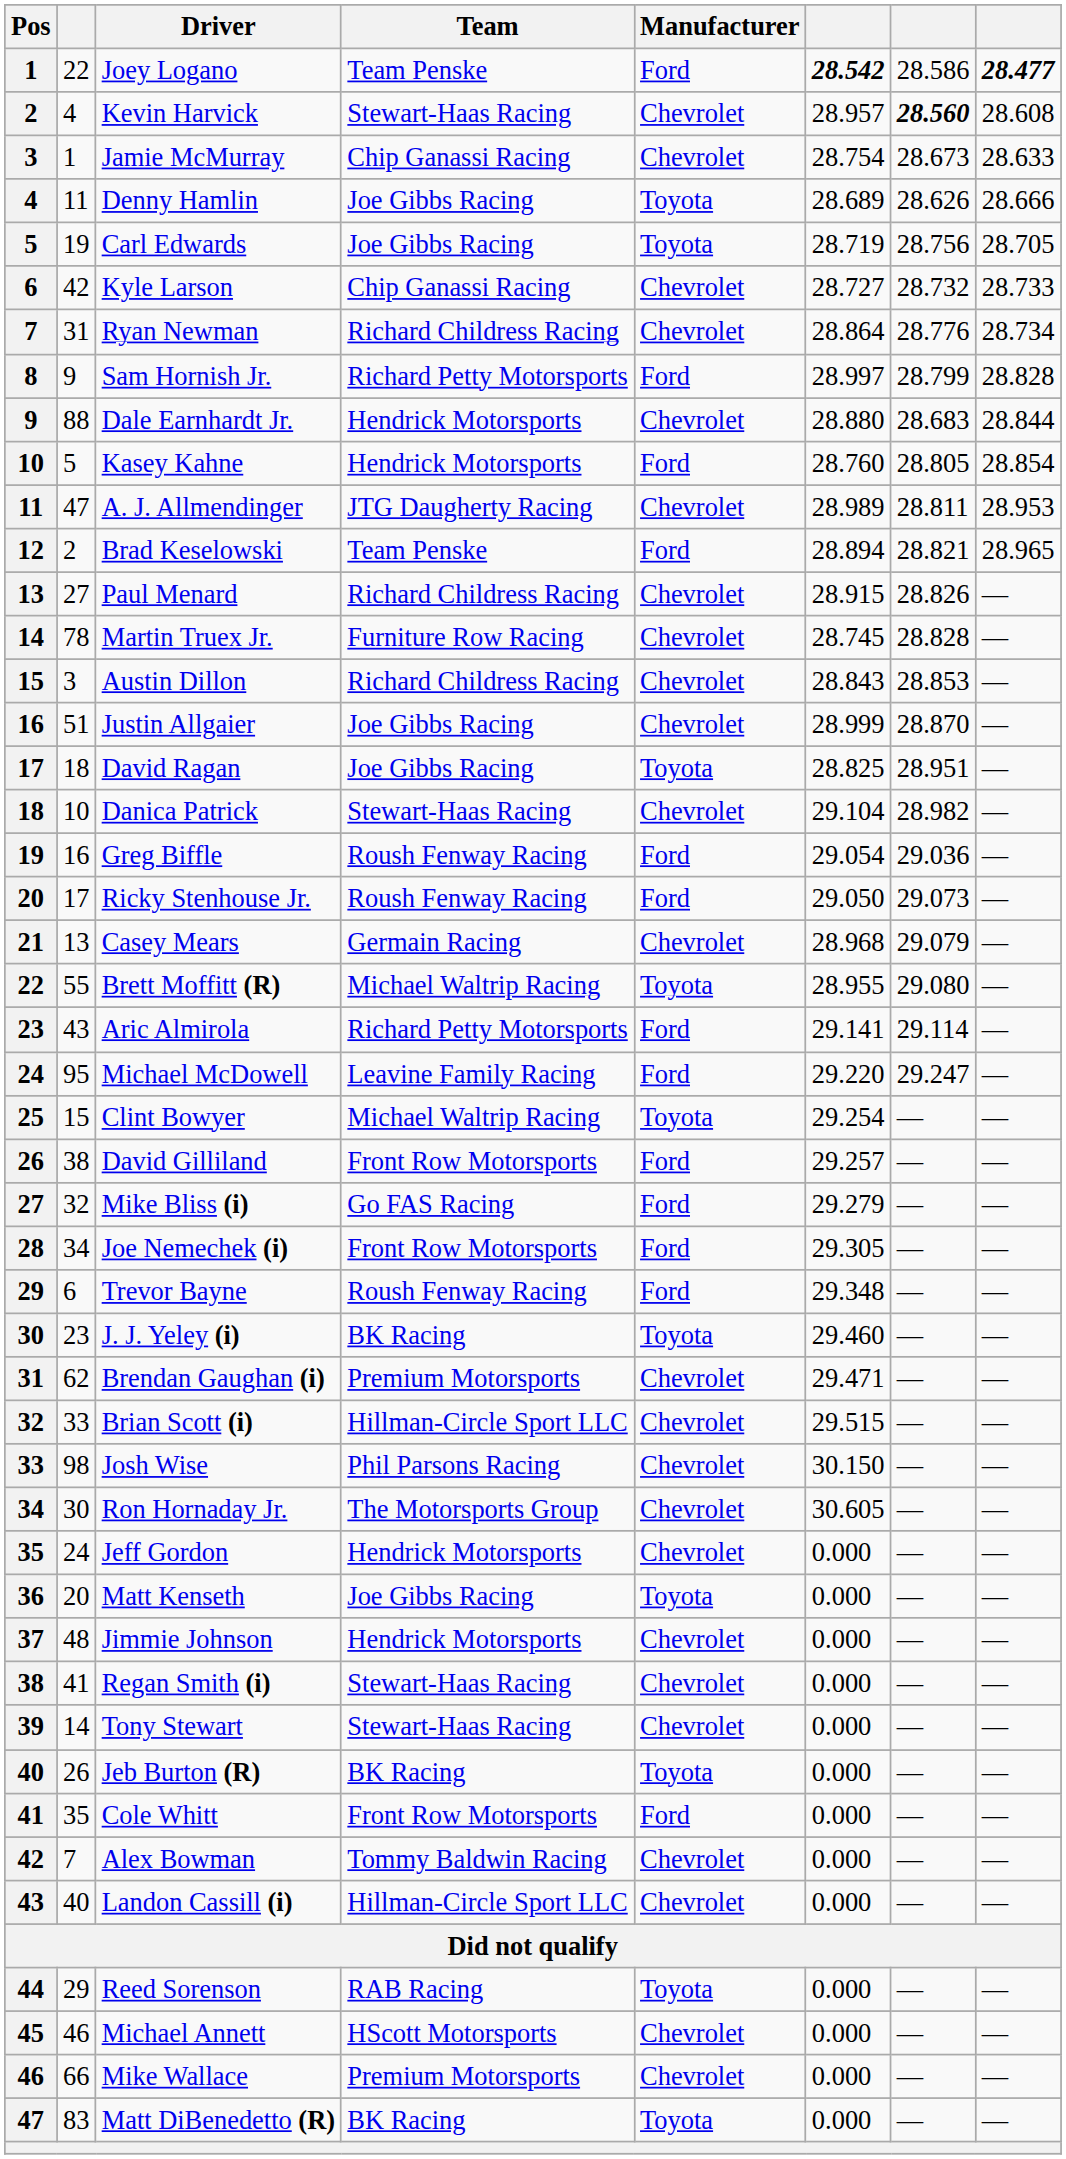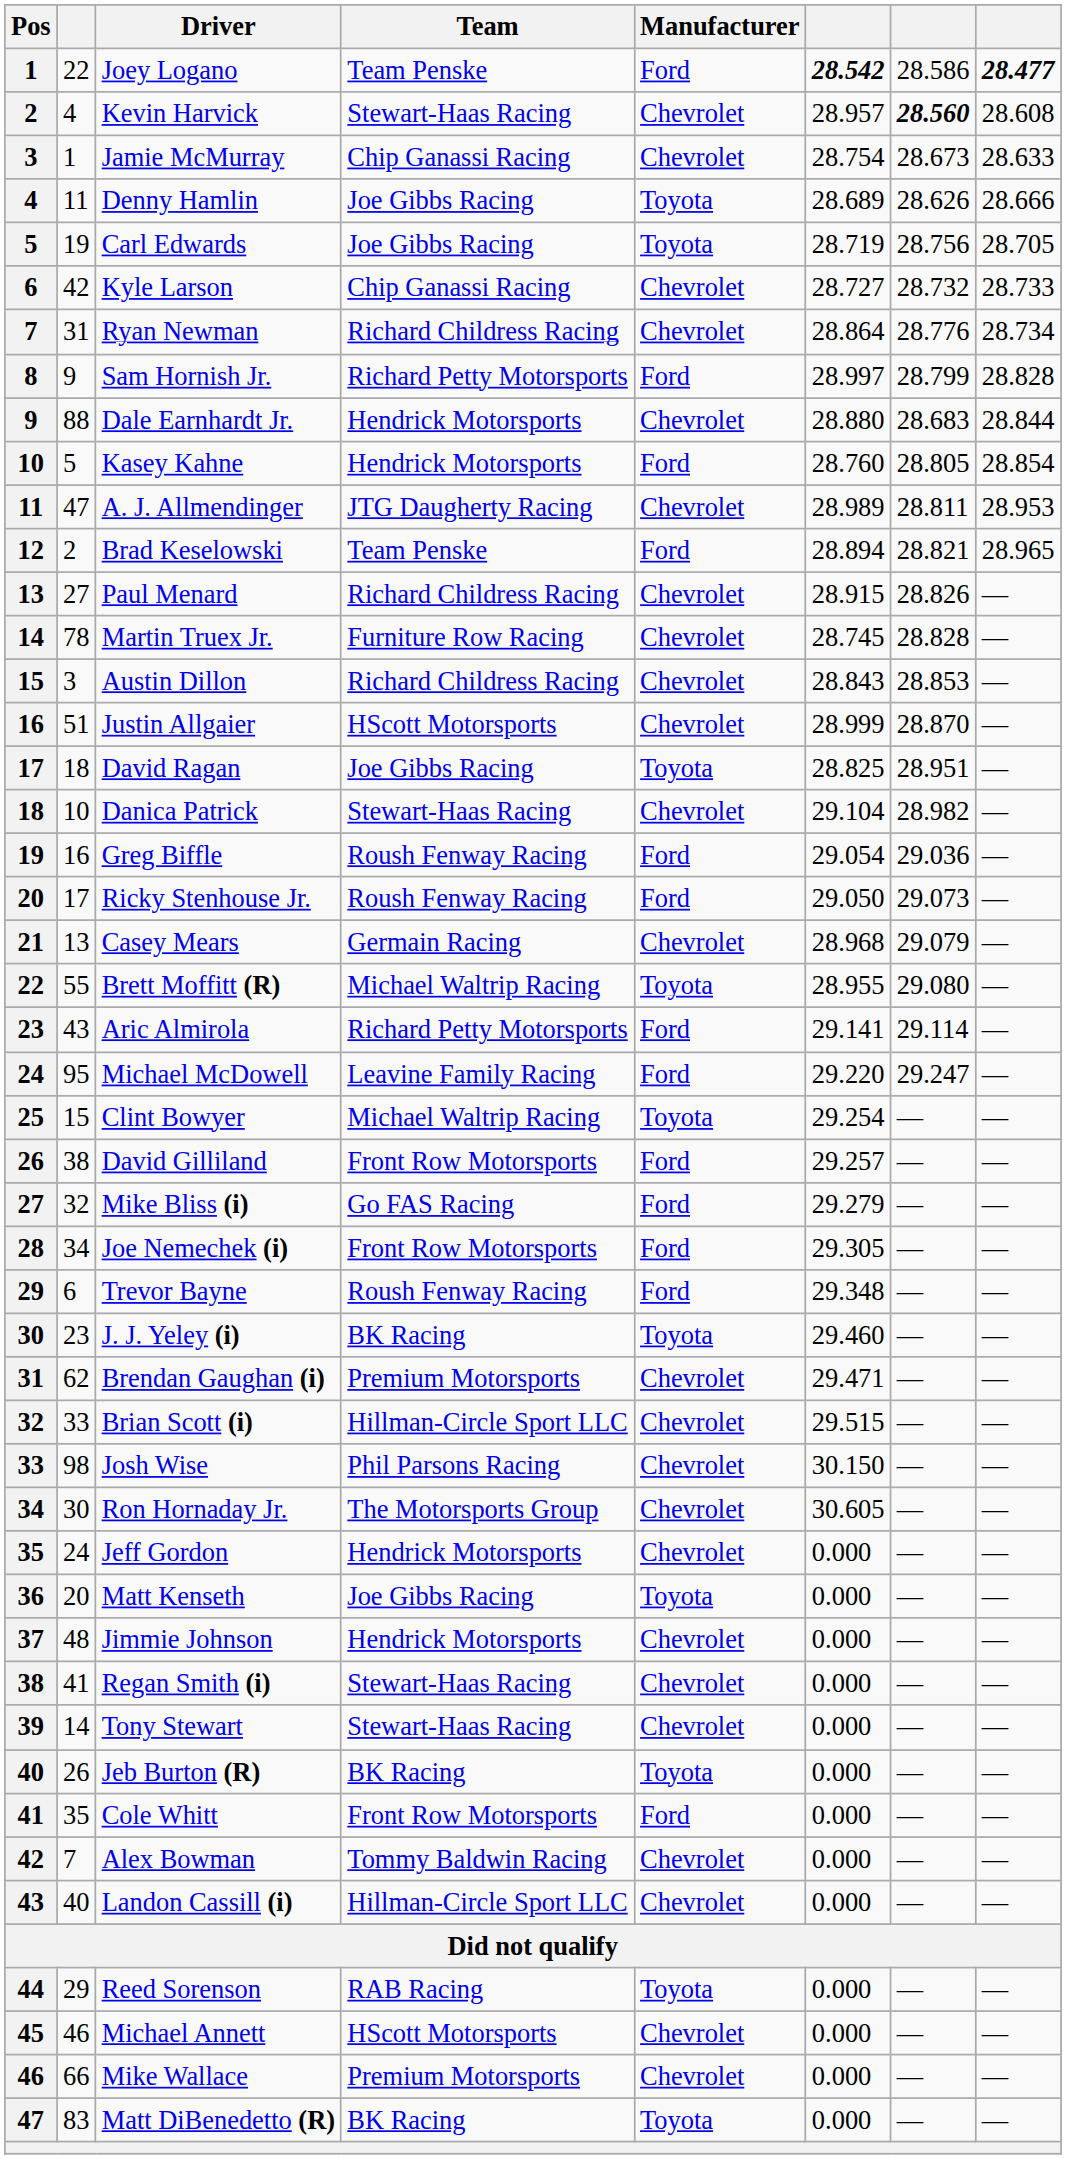 <table class="wikitable" style="font-size:95%">
 <tr>
 <th>Pos</th>
 <th></th>
 <th>Driver</th>
 <th>Team</th>
 <th>Manufacturer</th>
 <th></th>
 <th></th>
 <th></th>
 </tr>
 <tr>
 <th>1</th>
 <td>22</td>
 <td><a href='#'>Joey Logano</a></td>
 <td><a href='#'>Team Penske</a></td>
 <td><a href='#'>Ford</a></td>
 <td><strong><em>28.542</em></strong></td>
 <td>28.586</td>
 <td><strong><em>28.477</em></strong></td>
 </tr>
 <tr>
 <th>2</th>
 <td>4</td>
 <td><a href='#'>Kevin Harvick</a></td>
 <td><a href='#'>Stewart-Haas Racing</a></td>
 <td><a href='#'>Chevrolet</a></td>
 <td>28.957</td>
 <td><strong><em>28.560</em></strong></td>
 <td>28.608</td>
 </tr>
 <tr>
 <th>3</th>
 <td>1</td>
 <td><a href='#'>Jamie McMurray</a></td>
 <td><a href='#'>Chip Ganassi Racing</a></td>
 <td><a href='#'>Chevrolet</a></td>
 <td>28.754</td>
 <td>28.673</td>
 <td>28.633</td>
 </tr>
 <tr>
 <th>4</th>
 <td>11</td>
 <td><a href='#'>Denny Hamlin</a></td>
 <td><a href='#'>Joe Gibbs Racing</a></td>
 <td><a href='#'>Toyota</a></td>
 <td>28.689</td>
 <td>28.626</td>
 <td>28.666</td>
 </tr>
 <tr>
 <th>5</th>
 <td>19</td>
 <td><a href='#'>Carl Edwards</a></td>
 <td><a href='#'>Joe Gibbs Racing</a></td>
 <td><a href='#'>Toyota</a></td>
 <td>28.719</td>
 <td>28.756</td>
 <td>28.705</td>
 </tr>
 <tr>
 <th>6</th>
 <td>42</td>
 <td><a href='#'>Kyle Larson</a></td>
 <td><a href='#'>Chip Ganassi Racing</a></td>
 <td><a href='#'>Chevrolet</a></td>
 <td>28.727</td>
 <td>28.732</td>
 <td>28.733</td>
 </tr>
 <tr>
 <th>7</th>
 <td>31</td>
 <td><a href='#'>Ryan Newman</a></td>
 <td><a href='#'>Richard Childress Racing</a></td>
 <td><a href='#'>Chevrolet</a></td>
 <td>28.864</td>
 <td>28.776</td>
 <td>28.734</td>
 </tr>
 <tr>
 <th>8</th>
 <td>9</td>
 <td><a href='#'>Sam Hornish Jr.</a></td>
 <td><a href='#'>Richard Petty Motorsports</a></td>
 <td><a href='#'>Ford</a></td>
 <td>28.997</td>
 <td>28.799</td>
 <td>28.828</td>
 </tr>
 <tr>
 <th>9</th>
 <td>88</td>
 <td><a href='#'>Dale Earnhardt Jr.</a></td>
 <td><a href='#'>Hendrick Motorsports</a></td>
 <td><a href='#'>Chevrolet</a></td>
 <td>28.880</td>
 <td>28.683</td>
 <td>28.844</td>
 </tr>
 <tr>
 <th>10</th>
 <td>5</td>
 <td><a href='#'>Kasey Kahne</a></td>
 <td><a href='#'>Hendrick Motorsports</a></td>
 <td><a href='#'>Ford</a></td>
 <td>28.760</td>
 <td>28.805</td>
 <td>28.854</td>
 </tr>
 <tr>
 <th>11</th>
 <td>47</td>
 <td><a href='#'>A. J. Allmendinger</a></td>
 <td><a href='#'>JTG Daugherty Racing</a></td>
 <td><a href='#'>Chevrolet</a></td>
 <td>28.989</td>
 <td>28.811</td>
 <td>28.953</td>
 </tr>
 <tr>
 <th>12</th>
 <td>2</td>
 <td><a href='#'>Brad Keselowski</a></td>
 <td><a href='#'>Team Penske</a></td>
 <td><a href='#'>Ford</a></td>
 <td>28.894</td>
 <td>28.821</td>
 <td>28.965</td>
 </tr>
 <tr>
 <th>13</th>
 <td>27</td>
 <td><a href='#'>Paul Menard</a></td>
 <td><a href='#'>Richard Childress Racing</a></td>
 <td><a href='#'>Chevrolet</a></td>
 <td>28.915</td>
 <td>28.826</td>
 <td>—</td>
 </tr>
 <tr>
 <th>14</th>
 <td>78</td>
 <td><a href='#'>Martin Truex Jr.</a></td>
 <td><a href='#'>Furniture Row Racing</a></td>
 <td><a href='#'>Chevrolet</a></td>
 <td>28.745</td>
 <td>28.828</td>
 <td>—</td>
 </tr>
 <tr>
 <th>15</th>
 <td>3</td>
 <td><a href='#'>Austin Dillon</a></td>
 <td><a href='#'>Richard Childress Racing</a></td>
 <td><a href='#'>Chevrolet</a></td>
 <td>28.843</td>
 <td>28.853</td>
 <td>—</td>
 </tr>
 <tr>
 <th>16</th>
 <td>51</td>
 <td><a href='#'>Justin Allgaier</a></td>
-<td><a href='#'>Joe Gibbs Racing</a></td>
+<td><a href='#'>HScott Motorsports</a></td>
 <td><a href='#'>Chevrolet</a></td>
 <td>28.999</td>
 <td>28.870</td>
 <td>—</td>
 </tr>
 <tr>
 <th>17</th>
 <td>18</td>
 <td><a href='#'>David Ragan</a></td>
 <td><a href='#'>Joe Gibbs Racing</a></td>
 <td><a href='#'>Toyota</a></td>
 <td>28.825</td>
 <td>28.951</td>
 <td>—</td>
 </tr>
 <tr>
 <th>18</th>
 <td>10</td>
 <td><a href='#'>Danica Patrick</a></td>
 <td><a href='#'>Stewart-Haas Racing</a></td>
 <td><a href='#'>Chevrolet</a></td>
 <td>29.104</td>
 <td>28.982</td>
 <td>—</td>
 </tr>
 <tr>
 <th>19</th>
 <td>16</td>
 <td><a href='#'>Greg Biffle</a></td>
 <td><a href='#'>Roush Fenway Racing</a></td>
 <td><a href='#'>Ford</a></td>
 <td>29.054</td>
 <td>29.036</td>
 <td>—</td>
 </tr>
 <tr>
 <th>20</th>
 <td>17</td>
 <td><a href='#'>Ricky Stenhouse Jr.</a></td>
 <td><a href='#'>Roush Fenway Racing</a></td>
 <td><a href='#'>Ford</a></td>
 <td>29.050</td>
 <td>29.073</td>
 <td>—</td>
 </tr>
 <tr>
 <th>21</th>
 <td>13</td>
 <td><a href='#'>Casey Mears</a></td>
 <td><a href='#'>Germain Racing</a></td>
 <td><a href='#'>Chevrolet</a></td>
 <td>28.968</td>
 <td>29.079</td>
 <td>—</td>
 </tr>
 <tr>
 <th>22</th>
 <td>55</td>
 <td><a href='#'>Brett Moffitt</a> <strong>(R)</strong></td>
 <td><a href='#'>Michael Waltrip Racing</a></td>
 <td><a href='#'>Toyota</a></td>
 <td>28.955</td>
 <td>29.080</td>
 <td>—</td>
 </tr>
 <tr>
 <th>23</th>
 <td>43</td>
 <td><a href='#'>Aric Almirola</a></td>
 <td><a href='#'>Richard Petty Motorsports</a></td>
 <td><a href='#'>Ford</a></td>
 <td>29.141</td>
 <td>29.114</td>
 <td>—</td>
 </tr>
 <tr>
 <th>24</th>
 <td>95</td>
 <td><a href='#'>Michael McDowell</a></td>
 <td><a href='#'>Leavine Family Racing</a></td>
 <td><a href='#'>Ford</a></td>
 <td>29.220</td>
 <td>29.247</td>
 <td>—</td>
 </tr>
 <tr>
 <th>25</th>
 <td>15</td>
 <td><a href='#'>Clint Bowyer</a></td>
 <td><a href='#'>Michael Waltrip Racing</a></td>
 <td><a href='#'>Toyota</a></td>
 <td>29.254</td>
 <td>—</td>
 <td>—</td>
 </tr>
 <tr>
 <th>26</th>
 <td>38</td>
 <td><a href='#'>David Gilliland</a></td>
 <td><a href='#'>Front Row Motorsports</a></td>
 <td><a href='#'>Ford</a></td>
 <td>29.257</td>
 <td>—</td>
 <td>—</td>
 </tr>
 <tr>
 <th>27</th>
 <td>32</td>
 <td><a href='#'>Mike Bliss</a> <strong>(i)</strong></td>
 <td><a href='#'>Go FAS Racing</a></td>
 <td><a href='#'>Ford</a></td>
 <td>29.279</td>
 <td>—</td>
 <td>—</td>
 </tr>
 <tr>
 <th>28</th>
 <td>34</td>
 <td><a href='#'>Joe Nemechek</a> <strong>(i)</strong></td>
 <td><a href='#'>Front Row Motorsports</a></td>
 <td><a href='#'>Ford</a></td>
 <td>29.305</td>
 <td>—</td>
 <td>—</td>
 </tr>
 <tr>
 <th>29</th>
 <td>6</td>
 <td><a href='#'>Trevor Bayne</a></td>
 <td><a href='#'>Roush Fenway Racing</a></td>
 <td><a href='#'>Ford</a></td>
 <td>29.348</td>
 <td>—</td>
 <td>—</td>
 </tr>
 <tr>
 <th>30</th>
 <td>23</td>
 <td><a href='#'>J. J. Yeley</a> <strong>(i)</strong></td>
 <td><a href='#'>BK Racing</a></td>
 <td><a href='#'>Toyota</a></td>
 <td>29.460</td>
 <td>—</td>
 <td>—</td>
 </tr>
 <tr>
 <th>31</th>
 <td>62</td>
 <td><a href='#'>Brendan Gaughan</a> <strong>(i)</strong></td>
 <td><a href='#'>Premium Motorsports</a></td>
 <td><a href='#'>Chevrolet</a></td>
 <td>29.471</td>
 <td>—</td>
 <td>—</td>
 </tr>
 <tr>
 <th>32</th>
 <td>33</td>
 <td><a href='#'>Brian Scott</a> <strong>(i)</strong></td>
 <td><a href='#'>Hillman-Circle Sport LLC</a></td>
 <td><a href='#'>Chevrolet</a></td>
 <td>29.515</td>
 <td>—</td>
 <td>—</td>
 </tr>
 <tr>
 <th>33</th>
 <td>98</td>
 <td><a href='#'>Josh Wise</a></td>
 <td><a href='#'>Phil Parsons Racing</a></td>
 <td><a href='#'>Chevrolet</a></td>
 <td>30.150</td>
 <td>—</td>
 <td>—</td>
 </tr>
 <tr>
 <th>34</th>
 <td>30</td>
 <td><a href='#'>Ron Hornaday Jr.</a></td>
 <td><a href='#'>The Motorsports Group</a></td>
 <td><a href='#'>Chevrolet</a></td>
 <td>30.605</td>
 <td>—</td>
 <td>—</td>
 </tr>
 <tr>
 <th>35</th>
 <td>24</td>
 <td><a href='#'>Jeff Gordon</a></td>
 <td><a href='#'>Hendrick Motorsports</a></td>
 <td><a href='#'>Chevrolet</a></td>
 <td>0.000</td>
 <td>—</td>
 <td>—</td>
 </tr>
 <tr>
 <th>36</th>
 <td>20</td>
 <td><a href='#'>Matt Kenseth</a></td>
 <td><a href='#'>Joe Gibbs Racing</a></td>
 <td><a href='#'>Toyota</a></td>
 <td>0.000</td>
 <td>—</td>
 <td>—</td>
 </tr>
 <tr>
 <th>37</th>
 <td>48</td>
 <td><a href='#'>Jimmie Johnson</a></td>
 <td><a href='#'>Hendrick Motorsports</a></td>
 <td><a href='#'>Chevrolet</a></td>
 <td>0.000</td>
 <td>—</td>
 <td>—</td>
 </tr>
 <tr>
 <th>38</th>
 <td>41</td>
 <td><a href='#'>Regan Smith</a> <strong>(i)</strong></td>
 <td><a href='#'>Stewart-Haas Racing</a></td>
 <td><a href='#'>Chevrolet</a></td>
 <td>0.000</td>
 <td>—</td>
 <td>—</td>
 </tr>
 <tr>
 <th>39</th>
 <td>14</td>
 <td><a href='#'>Tony Stewart</a></td>
 <td><a href='#'>Stewart-Haas Racing</a></td>
 <td><a href='#'>Chevrolet</a></td>
 <td>0.000</td>
 <td>—</td>
 <td>—</td>
 </tr>
 <tr>
 <th>40</th>
 <td>26</td>
 <td><a href='#'>Jeb Burton</a> <strong>(R)</strong></td>
 <td><a href='#'>BK Racing</a></td>
 <td><a href='#'>Toyota</a></td>
 <td>0.000</td>
 <td>—</td>
 <td>—</td>
 </tr>
 <tr>
 <th>41</th>
 <td>35</td>
 <td><a href='#'>Cole Whitt</a></td>
 <td><a href='#'>Front Row Motorsports</a></td>
 <td><a href='#'>Ford</a></td>
 <td>0.000</td>
 <td>—</td>
 <td>—</td>
 </tr>
 <tr>
 <th>42</th>
 <td>7</td>
 <td><a href='#'>Alex Bowman</a></td>
 <td><a href='#'>Tommy Baldwin Racing</a></td>
 <td><a href='#'>Chevrolet</a></td>
 <td>0.000</td>
 <td>—</td>
 <td>—</td>
 </tr>
 <tr>
 <th>43</th>
 <td>40</td>
 <td><a href='#'>Landon Cassill</a> <strong>(i)</strong></td>
 <td><a href='#'>Hillman-Circle Sport LLC</a></td>
 <td><a href='#'>Chevrolet</a></td>
 <td>0.000</td>
 <td>—</td>
 <td>—</td>
 </tr>
 <tr>
 <th colspan="8">Did not qualify</th>
 </tr>
 <tr>
 <th>44</th>
 <td>29</td>
 <td><a href='#'>Reed Sorenson</a></td>
 <td><a href='#'>RAB Racing</a></td>
 <td><a href='#'>Toyota</a></td>
 <td>0.000</td>
 <td>—</td>
 <td>—</td>
 </tr>
 <tr>
 <th>45</th>
 <td>46</td>
 <td><a href='#'>Michael Annett</a></td>
 <td><a href='#'>HScott Motorsports</a></td>
 <td><a href='#'>Chevrolet</a></td>
 <td>0.000</td>
 <td>—</td>
 <td>—</td>
 </tr>
 <tr>
 <th>46</th>
 <td>66</td>
 <td><a href='#'>Mike Wallace</a></td>
 <td><a href='#'>Premium Motorsports</a></td>
 <td><a href='#'>Chevrolet</a></td>
 <td>0.000</td>
 <td>—</td>
 <td>—</td>
 </tr>
 <tr>
 <th>47</th>
 <td>83</td>
 <td><a href='#'>Matt DiBenedetto</a> <strong>(R)</strong></td>
 <td><a href='#'>BK Racing</a></td>
 <td><a href='#'>Toyota</a></td>
 <td>0.000</td>
 <td>—</td>
 <td>—</td>
 </tr>
 <tr>
 <th colspan="8"></th>
 </tr>
 </table>
